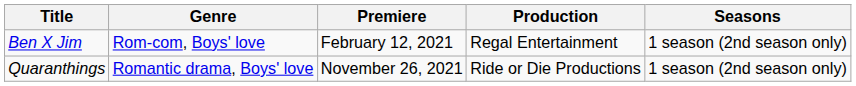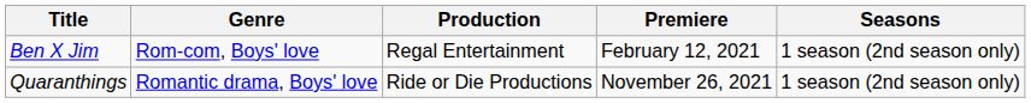 <table class="wikitable sortable" style="width:auto;">
 <tr>
 <th>Title</th>
 <th>Genre</th>
+<th>Production</th>
 <th>Premiere</th>
-<th>Production</th>
 <th>Seasons</th>
 </tr>
 <tr>
 <td><em><a href='#'>Ben X Jim</a></em></td>
 <td><a href='#'>Rom-com</a>, <a href='#'>Boys' love</a></td>
+<td>Regal Entertainment</td>
 <td>February 12, 2021</td>
-<td>Regal Entertainment</td>
 <td>1 season (2nd season only)</td>
 </tr>
 <tr>
 <td><em>Quaranthings</em></td>
 <td><a href='#'>Romantic drama</a>, <a href='#'>Boys' love</a></td>
+<td>Ride or Die Productions</td>
 <td>November 26, 2021</td>
-<td>Ride or Die Productions</td>
 <td>1 season (2nd season only)</td>
 </tr>
 </table>
